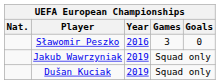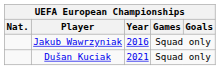 <table class="wikitable" style="text-align: center">
 <tr>
 <th colspan=5>UEFA European Championships</th>
 </tr>
 <tr>
 <th>Nat.</th>
 <th>Player</th>
 <th>Year</th>
 <th>Games</th>
 <th>Goals</th>
 </tr>
 <tr>
 <td></td>
-<td><a href='#'>Sławomir Peszko</a></td>
+<td><a href='#'>Jakub Wawrzyniak</a></td>
 <td><a href='#'>2016</a></td>
-<td>3</td>
-<td>0</td>
-</tr>
-<tr>
-<td></td>
-<td><a href='#'>Jakub Wawrzyniak</a></td>
-<td><a href='#'>2019</a></td>
 <td colspan=2>Squad only</td>
 </tr>
 <tr>
 <td></td>
 <td><a href='#'>Dušan Kuciak</a></td>
-<td><a href='#'>2019</a></td>
+<td><a href='#'>2021</a></td>
 <td colspan=2>Squad only</td>
 </tr>
 </table>
